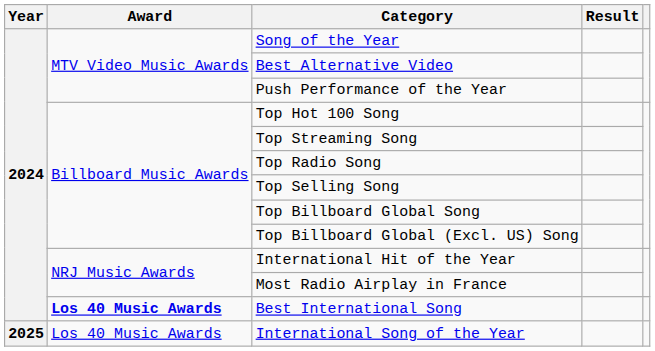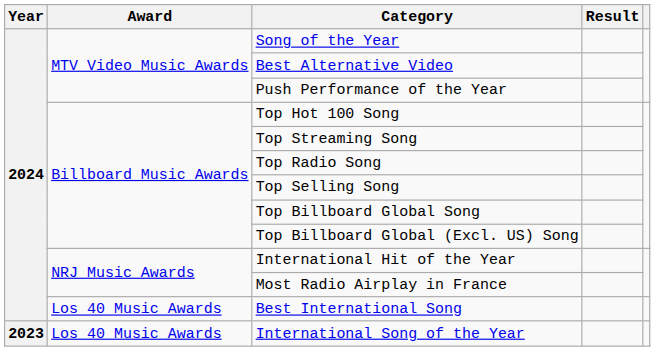 <table class="wikitable sortable plainrowheaders">
 <tr>
 <th scope="col">Year</th>
 <th scope="col">Award</th>
 <th scope="col">Category</th>
 <th scope="col">Result</th>
 <th scope="col" class="unsortable"></th>
 </tr>
 <tr>
 <th rowspan="12">2024</th>
 <td rowspan="3"><a href='#'>MTV Video Music Awards</a></td>
 <td><a href='#'>Song of the Year</a></td>
 <td></td>
 <td rowspan="3"></td>
 </tr>
 <tr>
 <td><a href='#'>Best Alternative Video</a></td>
 <td></td>
 </tr>
 <tr>
 <td>Push Performance of the Year</td>
 <td></td>
 </tr>
 <tr>
 <td rowspan="6"><a href='#'>Billboard Music Awards</a></td>
 <td>Top Hot 100 Song</td>
 <td></td>
 <td rowspan="6"></td>
 </tr>
 <tr>
 <td>Top Streaming Song</td>
 <td></td>
 </tr>
 <tr>
 <td>Top Radio Song</td>
 <td></td>
 </tr>
 <tr>
 <td>Top Selling Song</td>
 <td></td>
 </tr>
 <tr>
 <td>Top Billboard Global Song</td>
 <td></td>
 </tr>
 <tr>
 <td>Top Billboard Global (Excl. US) Song</td>
 <td></td>
 </tr>
 <tr>
 <td rowspan="2"><a href='#'>NRJ Music Awards</a></td>
 <td>International Hit of the Year</td>
 <td></td>
 <td rowspan="2"></td>
 </tr>
 <tr>
 <td>Most Radio Airplay in France</td>
 <td></td>
 </tr>
 <tr>
-<td><strong><a href='#'>Los 40 Music Awards</a></strong></td>
+<td><a href='#'>Los 40 Music Awards</a></td>
 <td><a href='#'>Best International Song</a></td>
 <td></td>
 <td></td>
 </tr>
 <tr>
-<th>2025</th>
+<th>2023</th>
 <td><a href='#'>Los 40 Music Awards</a></td>
 <td><a href='#'>International Song of the Year</a></td>
 <td></td>
 <td></td>
 </tr>
 </table>
